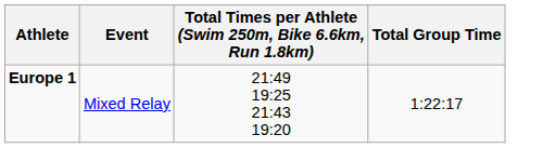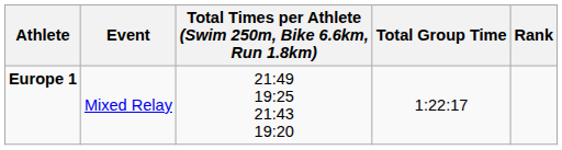 <table class="wikitable" style="font-size:90%;">
 <tr>
 <th>Athlete</th>
 <th>Event</th>
 <th>Total Times per Athlete <br> <em>(Swim 250m, Bike 6.6km, <br> Run 1.8km)</em></th>
 <th>Total Group Time</th>
+<th>Rank</th>
 </tr>
 <tr align=center>
 <td align=left><strong>Europe 1</strong><br><br><br><br></td>
 <td align=left><a href='#'>Mixed Relay</a></td>
 <td>21:49<br>19:25<br>21:43<br>19:20</td>
 <td>1:22:17</td>
+<td></td>
 </tr>
 </table>
